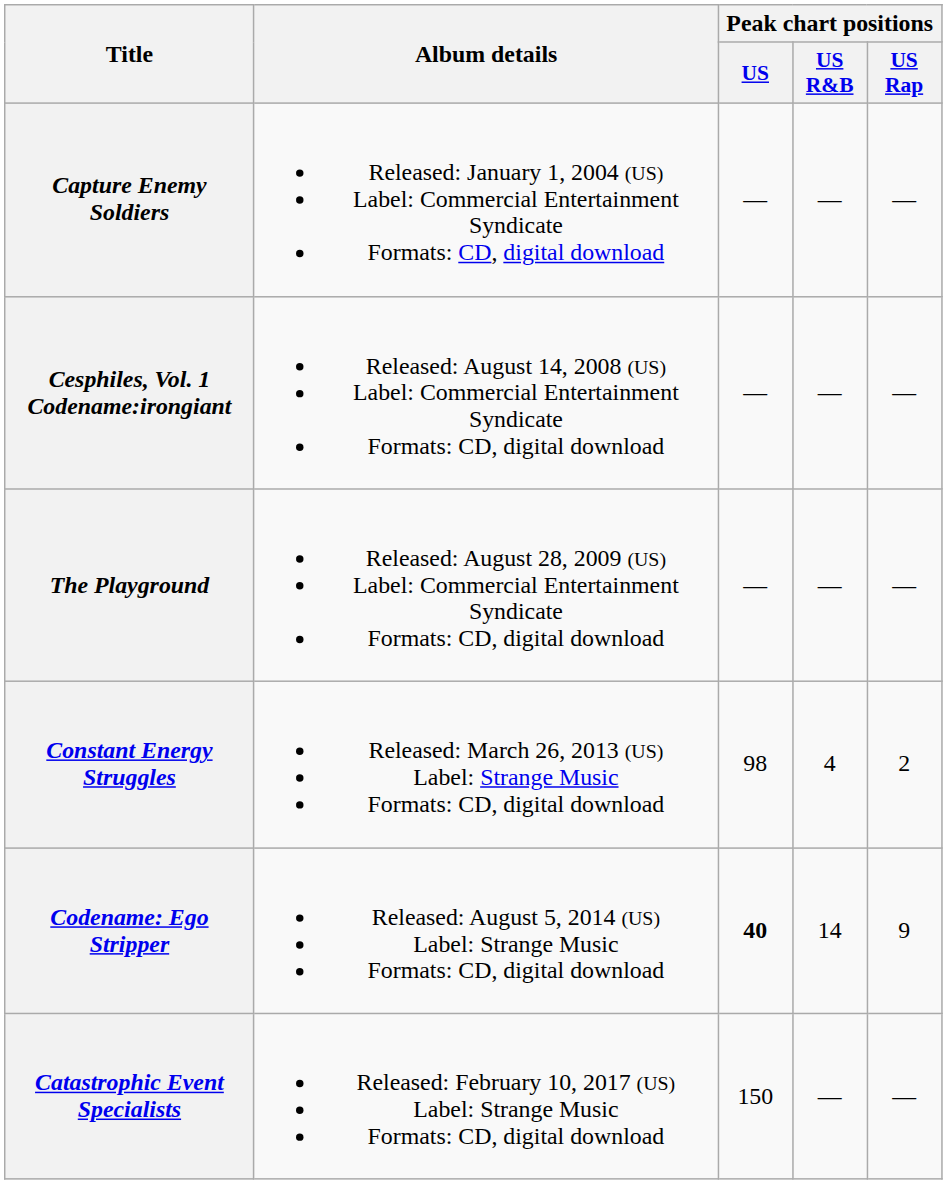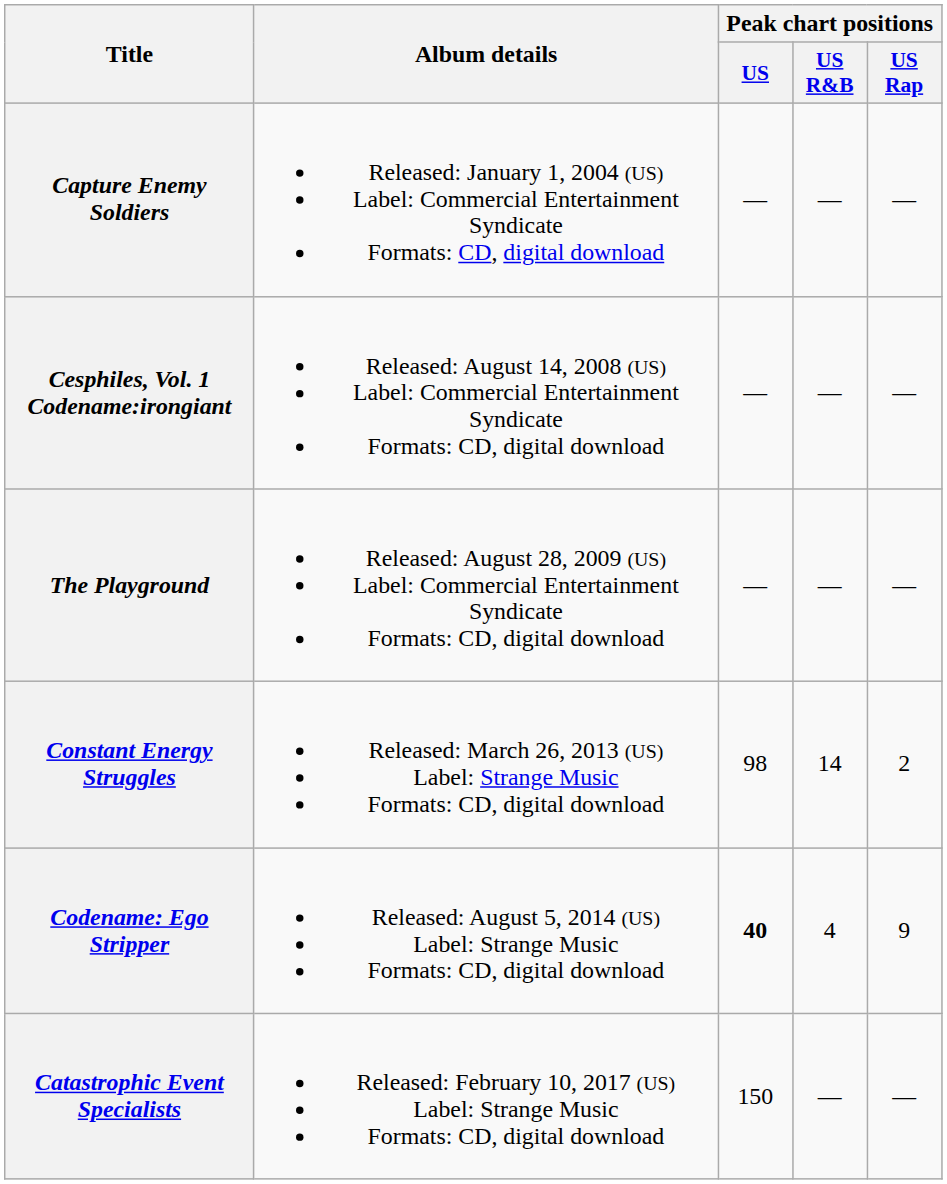 <table class="wikitable plainrowheaders" style="text-align:center;">
 <tr>
 <th scope="col" rowspan="2" style="width:10em;">Title</th>
 <th scope="col" rowspan="2" style="width:19em;">Album details</th>
 <th scope="col" colspan="3">Peak chart positions</th>
 </tr>
 <tr>
 <th scope="col" style="width:3em;font-size:90%;"><a href='#'>US</a></th>
 <th scope="col" style="width:3em;font-size:90%;"><a href='#'>US R&B</a></th>
 <th scope="col" style="width:3em;font-size:90%;"><a href='#'>US<br>Rap</a></th>
 </tr>
 <tr>
 <th scope="row"><em>Capture Enemy Soldiers</em></th>
 <td><br><ul><li>Released: January 1, 2004 <small>(US)</small></li><li>Label: Commercial Entertainment Syndicate</li><li>Formats: <a href='#'>CD</a>, <a href='#'>digital download</a></li></ul></td>
 <td>—</td>
 <td>—</td>
 <td>—</td>
 </tr>
 <tr>
 <th scope="row"><em>Cesphiles, Vol. 1 Codename:irongiant</em></th>
 <td><br><ul><li>Released: August 14, 2008 <small>(US)</small></li><li>Label: Commercial Entertainment Syndicate</li><li>Formats: CD, digital download</li></ul></td>
 <td>—</td>
 <td>—</td>
 <td>—</td>
 </tr>
 <tr>
 <th scope="row"><em>The Playground</em></th>
 <td><br><ul><li>Released: August 28, 2009 <small>(US)</small></li><li>Label: Commercial Entertainment Syndicate</li><li>Formats: CD, digital download</li></ul></td>
 <td>—</td>
 <td>—</td>
 <td>—</td>
 </tr>
 <tr>
 <th scope="row"><em><a href='#'>Constant Energy Struggles</a></em></th>
 <td><br><ul><li>Released: March 26, 2013 <small>(US)</small></li><li>Label: <a href='#'>Strange Music</a></li><li>Formats: CD, digital download</li></ul></td>
 <td>98</td>
-<td>4</td>
+<td>14</td>
 <td>2</td>
 </tr>
 <tr>
 <th scope="row"><em><a href='#'>Codename: Ego Stripper</a></em></th>
 <td><br><ul><li>Released: August 5, 2014 <small>(US)</small></li><li>Label: Strange Music</li><li>Formats: CD, digital download</li></ul></td>
 <td><strong>40</strong></td>
-<td>14</td>
+<td>4</td>
 <td>9</td>
 </tr>
 <tr>
 <th scope="row"><em><a href='#'>Catastrophic Event Specialists</a></em></th>
 <td><br><ul><li>Released: February 10, 2017 <small>(US)</small></li><li>Label: Strange Music</li><li>Formats: CD, digital download</li></ul></td>
 <td>150</td>
 <td>—</td>
 <td>—</td>
 </tr>
 </table>
